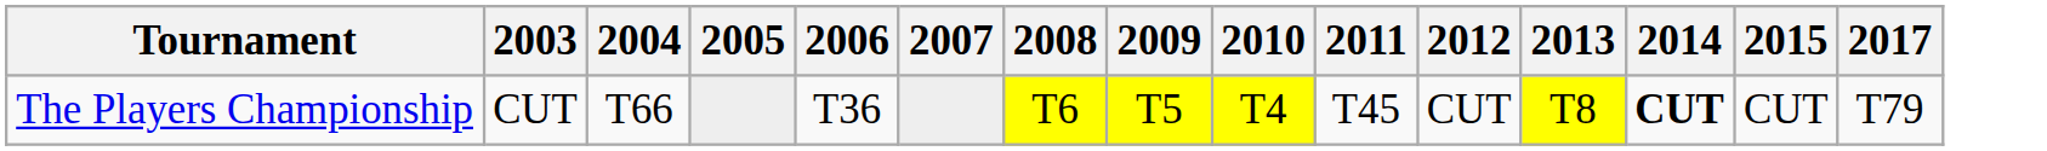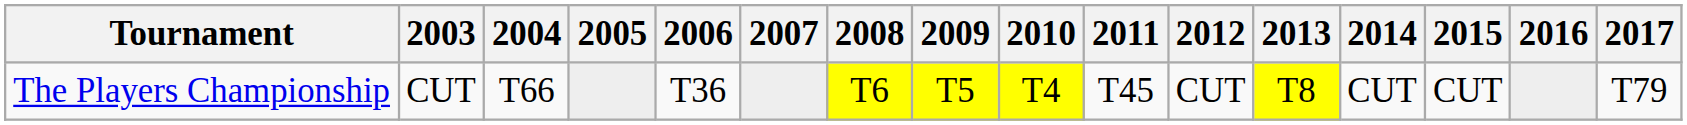 <table class="wikitable" style="font-size:95%;text-align:center;">
 <tr>
 <th>Tournament</th>
 <th>2003</th>
 <th>2004</th>
 <th>2005</th>
 <th>2006</th>
 <th>2007</th>
 <th>2008</th>
 <th>2009</th>
 <th>2010</th>
 <th>2011</th>
 <th>2012</th>
 <th>2013</th>
 <th>2014</th>
 <th>2015</th>
+<th>2016</th>
 <th>2017</th>
 </tr>
 <tr>
 <td align=left><a href='#'>The Players Championship</a></td>
 <td>CUT</td>
 <td>T66</td>
 <td style="background:#eeeeee;"></td>
 <td>T36</td>
 <td style="background:#eeeeee;"></td>
 <td style="background:yellow;">T6</td>
 <td style="background:yellow;">T5</td>
 <td style="background:yellow;">T4</td>
 <td>T45</td>
 <td>CUT</td>
 <td style="background:yellow;">T8</td>
-<td><strong>CUT</strong></td>
 <td>CUT</td>
+<td>CUT</td>
+<td style="background:#eeeeee;"></td>
 <td>T79</td>
 </tr>
 </table>
